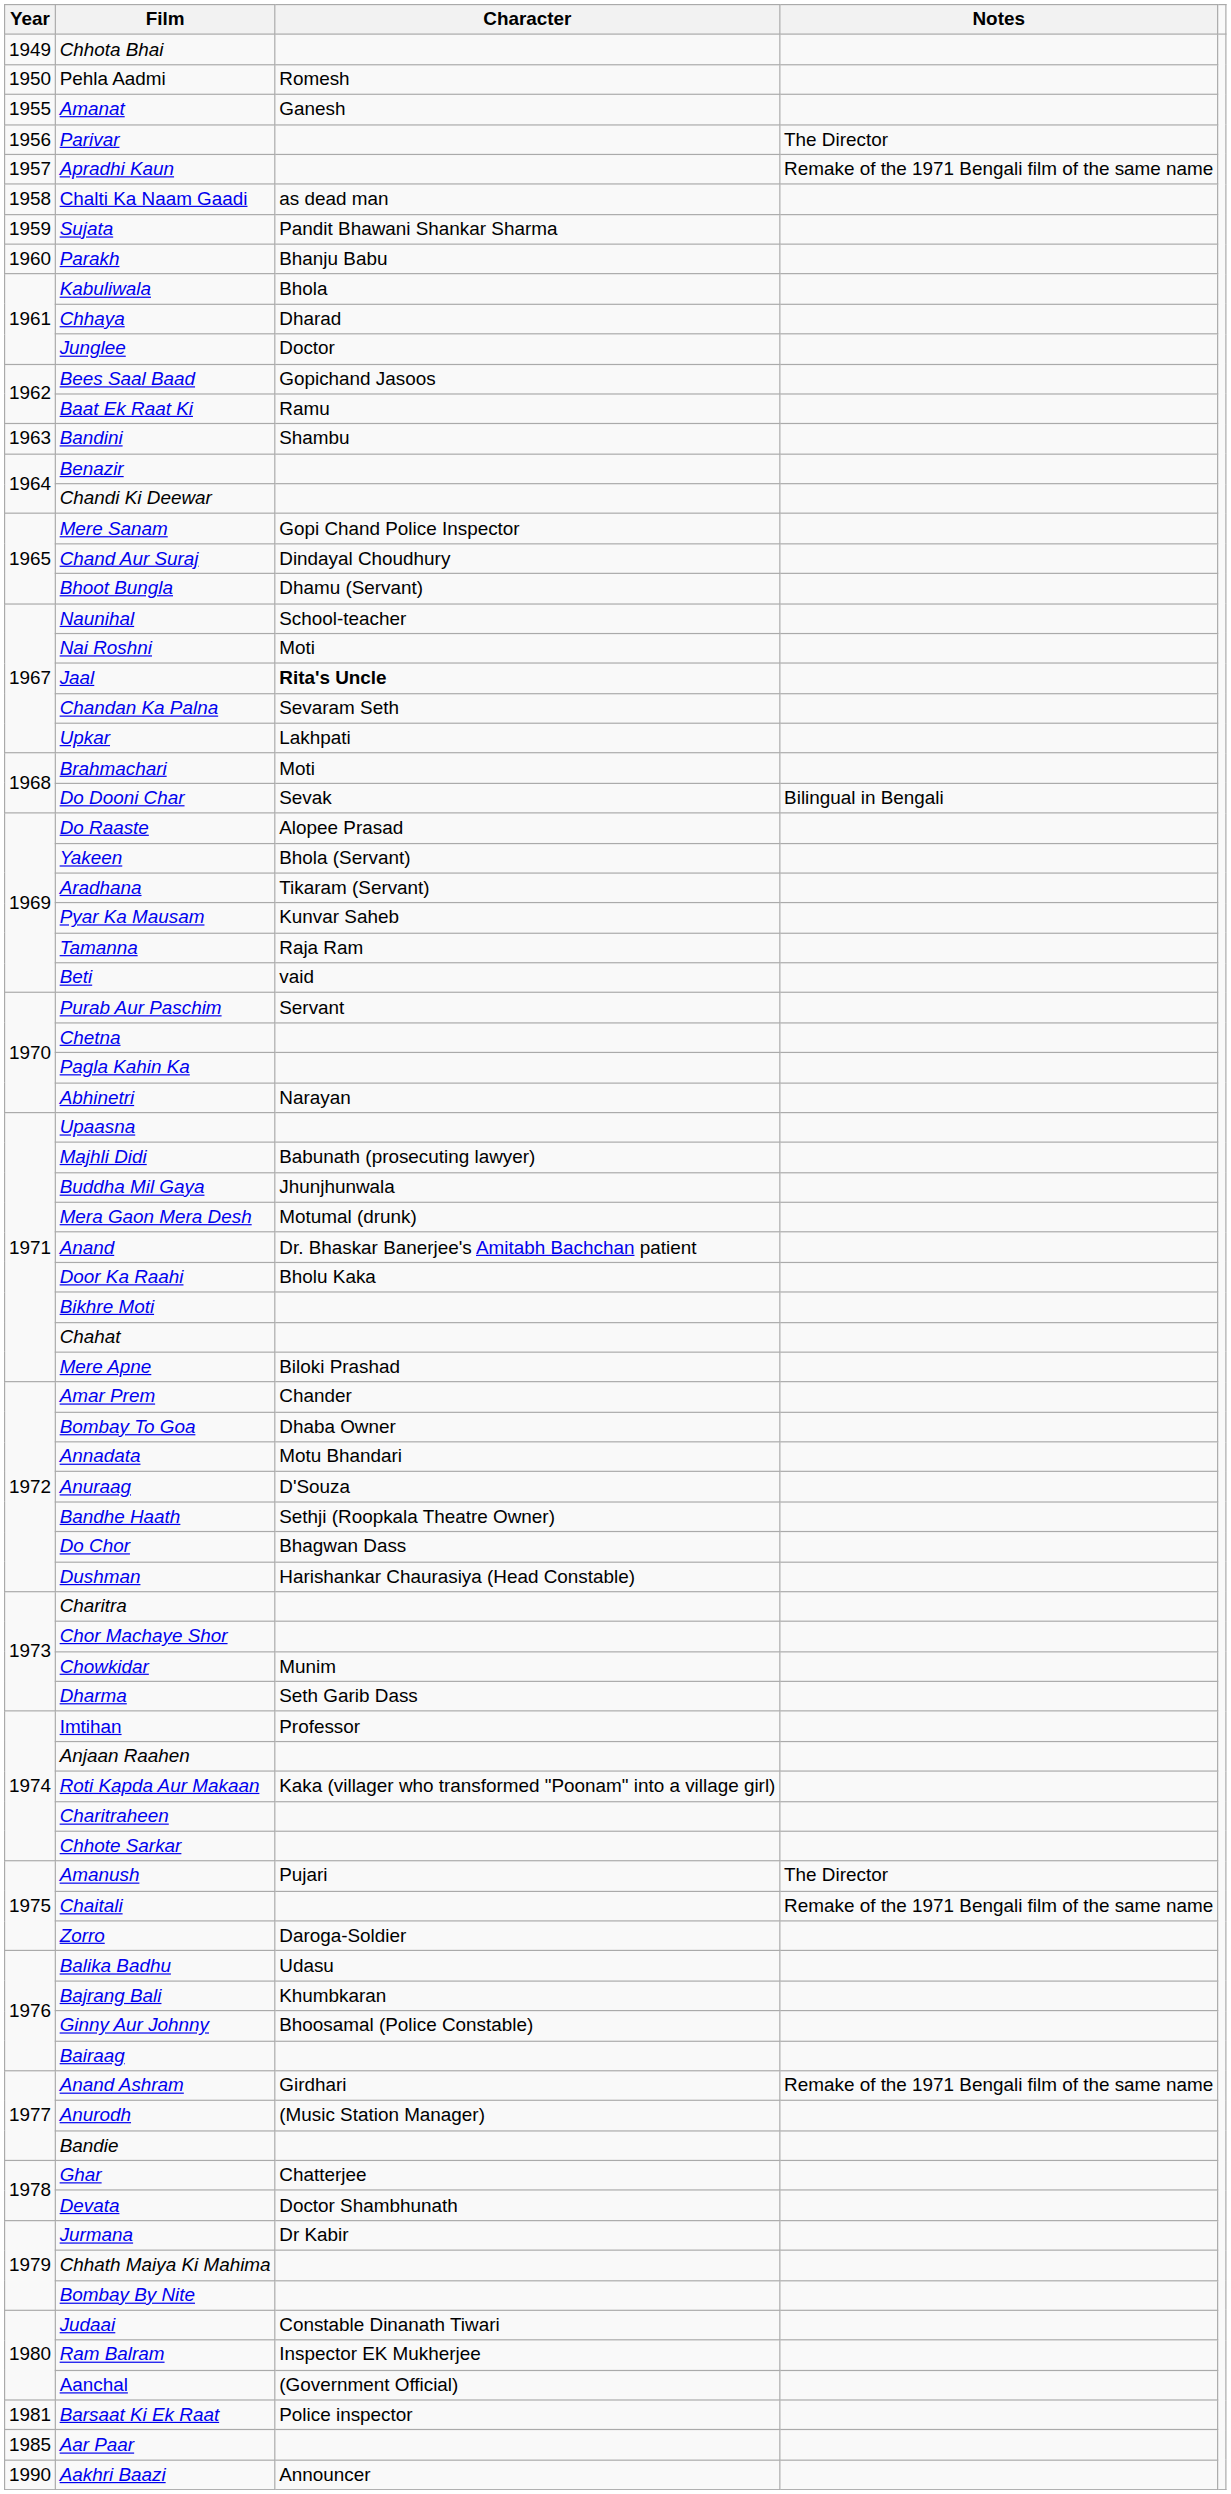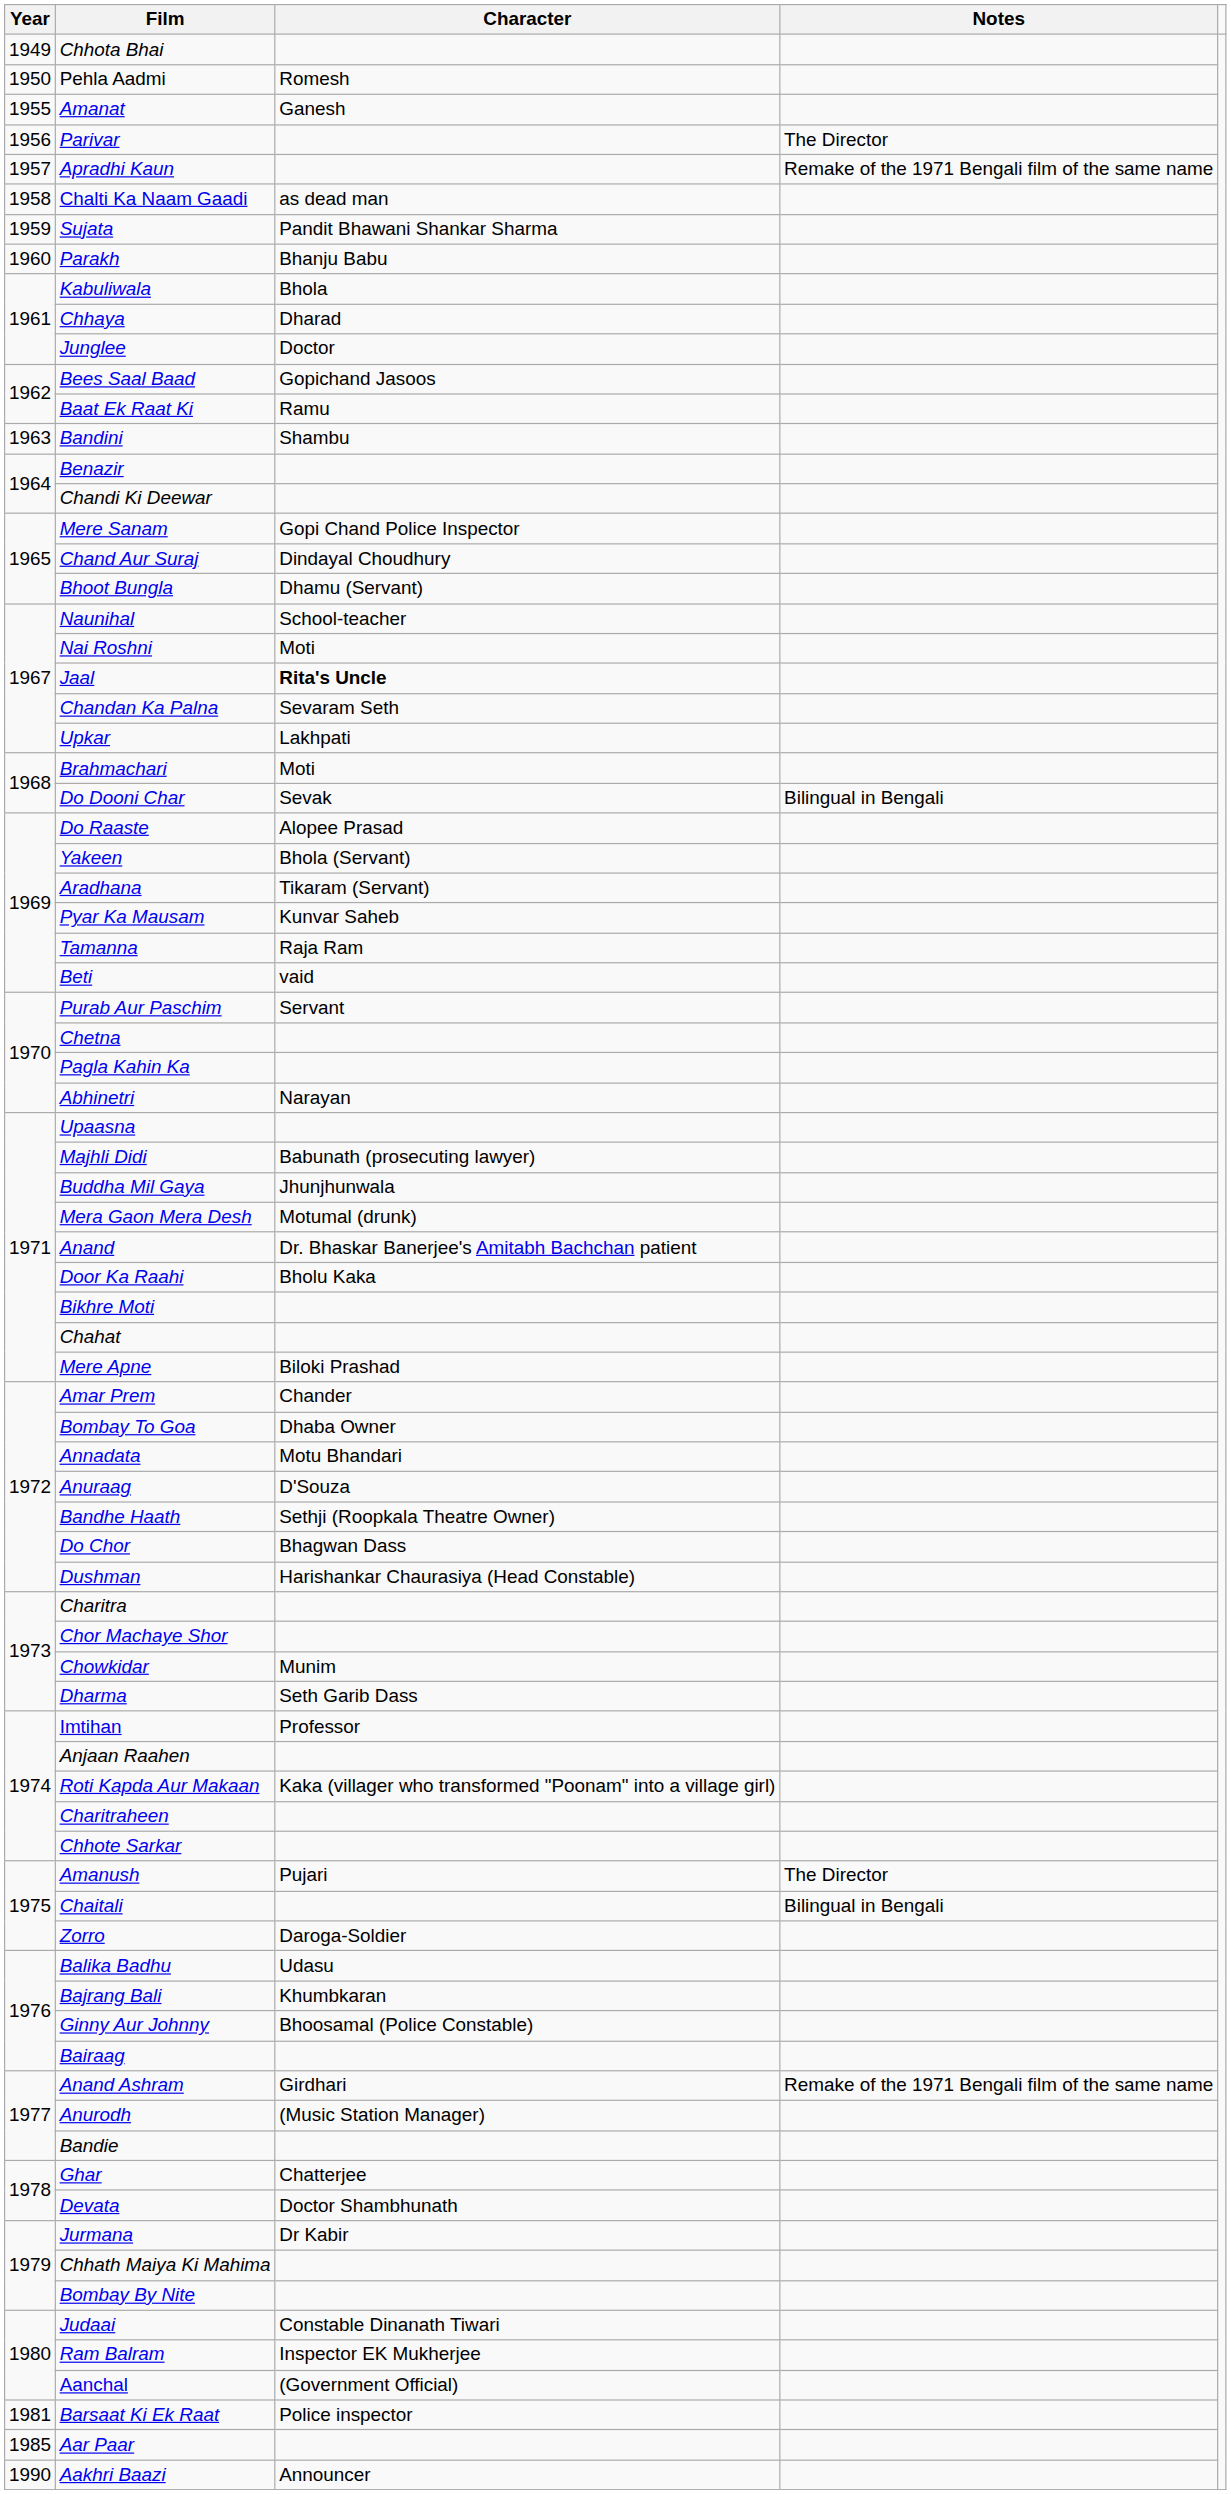 <table class="wikitable">
 <tr>
 <th>Year</th>
 <th>Film</th>
 <th>Character</th>
 <th>Notes</th>
 <td></td>
 </tr>
 <tr>
 <td>1949</td>
 <td><em>Chhota Bhai</em></td>
 <td></td>
 <td></td>
 </tr>
 <tr>
 <td>1950</td>
 <td>Pehla Aadmi</td>
 <td>Romesh</td>
 <td></td>
 </tr>
 <tr>
 <td>1955</td>
 <td><em><a href='#'>Amanat</a></em></td>
 <td>Ganesh</td>
 <td></td>
 </tr>
 <tr>
 <td>1956</td>
 <td><em><a href='#'>Parivar</a></em></td>
 <td></td>
 <td>The Director</td>
 </tr>
 <tr>
 <td>1957</td>
 <td><em><a href='#'>Apradhi Kaun</a></em></td>
 <td></td>
 <td>Remake of the 1971 Bengali film of the same name</td>
 </tr>
 <tr>
 <td>1958</td>
 <td><a href='#'>Chalti Ka Naam Gaadi</a></td>
 <td>as dead man</td>
 <td></td>
 </tr>
 <tr>
 <td>1959</td>
 <td><em><a href='#'>Sujata</a></em></td>
 <td>Pandit Bhawani Shankar Sharma</td>
 <td></td>
 </tr>
 <tr>
 <td>1960</td>
 <td><em><a href='#'>Parakh</a></em></td>
 <td>Bhanju Babu</td>
 <td></td>
 </tr>
 <tr>
 <td rowspan="3">1961</td>
 <td><em><a href='#'>Kabuliwala</a></em></td>
 <td>Bhola</td>
 <td></td>
 </tr>
 <tr>
 <td><em><a href='#'>Chhaya</a></em></td>
 <td>Dharad</td>
 <td></td>
 </tr>
 <tr>
 <td><em><a href='#'>Junglee</a></em></td>
 <td>Doctor</td>
 <td></td>
 </tr>
 <tr>
 <td rowspan="2">1962</td>
 <td><em><a href='#'>Bees Saal Baad</a></em></td>
 <td>Gopichand Jasoos</td>
 <td></td>
 </tr>
 <tr>
 <td><em><a href='#'>Baat Ek Raat Ki</a></em></td>
 <td>Ramu</td>
 <td></td>
 </tr>
 <tr>
 <td>1963</td>
 <td><em><a href='#'>Bandini</a></em></td>
 <td>Shambu</td>
 <td></td>
 </tr>
 <tr>
 <td rowspan="2">1964</td>
 <td><em><a href='#'>Benazir</a></em></td>
 <td></td>
 <td></td>
 </tr>
 <tr>
 <td><em>Chandi Ki Deewar</em></td>
 <td></td>
 <td></td>
 </tr>
 <tr>
 <td rowspan="3">1965</td>
 <td><em><a href='#'>Mere Sanam</a></em></td>
 <td>Gopi Chand Police Inspector</td>
 <td></td>
 </tr>
 <tr>
 <td><em><a href='#'>Chand Aur Suraj</a></em></td>
 <td>Dindayal Choudhury</td>
 <td></td>
 </tr>
 <tr>
 <td><em><a href='#'>Bhoot Bungla</a></em></td>
 <td>Dhamu (Servant)</td>
 <td></td>
 </tr>
 <tr>
 <td rowspan="5">1967</td>
 <td><em><a href='#'>Naunihal</a></em></td>
 <td>School-teacher</td>
 <td></td>
 </tr>
 <tr>
 <td><em><a href='#'>Nai Roshni</a></em></td>
 <td>Moti</td>
 <td></td>
 </tr>
 <tr>
 <td><em><a href='#'>Jaal</a></em></td>
 <td><strong>Rita's Uncle</strong></td>
 <td></td>
 </tr>
 <tr>
 <td><em><a href='#'>Chandan Ka Palna</a></em></td>
 <td>Sevaram Seth</td>
 <td></td>
 </tr>
 <tr>
 <td><em><a href='#'>Upkar</a></em></td>
 <td>Lakhpati</td>
 <td></td>
 </tr>
 <tr>
 <td rowspan="2">1968</td>
 <td><em><a href='#'>Brahmachari</a></em></td>
 <td>Moti</td>
 <td></td>
 </tr>
 <tr>
 <td><em><a href='#'>Do Dooni Char</a></em></td>
 <td>Sevak</td>
 <td>Bilingual in Bengali</td>
 </tr>
 <tr>
 <td rowspan="6">1969</td>
 <td><em><a href='#'>Do Raaste</a></em></td>
 <td>Alopee Prasad</td>
 <td></td>
 </tr>
 <tr>
 <td><em><a href='#'>Yakeen</a></em></td>
 <td>Bhola (Servant)</td>
 <td></td>
 </tr>
 <tr>
 <td><em><a href='#'>Aradhana</a></em></td>
 <td>Tikaram (Servant)</td>
 <td></td>
 </tr>
 <tr>
 <td><em><a href='#'>Pyar Ka Mausam</a></em></td>
 <td>Kunvar Saheb</td>
 <td></td>
 </tr>
 <tr>
 <td><em><a href='#'>Tamanna</a></em></td>
 <td>Raja Ram</td>
 <td></td>
 </tr>
 <tr>
 <td><em><a href='#'>Beti</a></em></td>
 <td>vaid</td>
 <td></td>
 </tr>
 <tr>
 <td rowspan="4">1970</td>
 <td><em><a href='#'>Purab Aur Paschim</a></em></td>
 <td>Servant</td>
 <td></td>
 </tr>
 <tr>
 <td><em><a href='#'>Chetna</a></em></td>
 <td></td>
 <td></td>
 </tr>
 <tr>
 <td><em><a href='#'>Pagla Kahin Ka</a></em></td>
 <td></td>
 <td></td>
 </tr>
 <tr>
 <td><em><a href='#'>Abhinetri</a></em></td>
 <td>Narayan</td>
 <td></td>
 </tr>
 <tr>
 <td rowspan="9">1971</td>
 <td><em><a href='#'>Upaasna</a></em></td>
 <td></td>
 <td></td>
 </tr>
 <tr>
 <td><em><a href='#'>Majhli Didi</a></em></td>
 <td>Babunath (prosecuting lawyer)</td>
 <td></td>
 </tr>
 <tr>
 <td><em><a href='#'>Buddha Mil Gaya</a></em></td>
 <td>Jhunjhunwala</td>
 <td></td>
 </tr>
 <tr>
 <td><em><a href='#'>Mera Gaon Mera Desh</a></em></td>
 <td>Motumal (drunk)</td>
 <td></td>
 </tr>
 <tr>
 <td><em><a href='#'>Anand</a></em></td>
 <td>Dr. Bhaskar Banerjee's <a href='#'>Amitabh Bachchan</a> patient</td>
 <td></td>
 </tr>
 <tr>
 <td><em><a href='#'>Door Ka Raahi</a></em></td>
 <td>Bholu Kaka</td>
 <td></td>
 </tr>
 <tr>
 <td><em><a href='#'>Bikhre Moti</a></em></td>
 <td></td>
 <td></td>
 </tr>
 <tr>
 <td><em>Chahat</em></td>
 <td></td>
 <td></td>
 </tr>
 <tr>
 <td><em><a href='#'>Mere Apne</a></em></td>
 <td>Biloki Prashad</td>
 <td></td>
 </tr>
 <tr>
 <td rowspan="7">1972</td>
 <td><em><a href='#'>Amar Prem</a></em></td>
 <td>Chander</td>
 <td></td>
 </tr>
 <tr>
 <td><em><a href='#'>Bombay To Goa</a></em></td>
 <td>Dhaba Owner</td>
 <td></td>
 </tr>
 <tr>
 <td><em><a href='#'>Annadata</a></em></td>
 <td>Motu Bhandari</td>
 <td></td>
 </tr>
 <tr>
 <td><em><a href='#'>Anuraag</a></em></td>
 <td>D'Souza</td>
 <td></td>
 </tr>
 <tr>
 <td><em><a href='#'>Bandhe Haath</a></em></td>
 <td>Sethji (Roopkala Theatre Owner)</td>
 <td></td>
 </tr>
 <tr>
 <td><em><a href='#'>Do Chor</a></em></td>
 <td>Bhagwan Dass</td>
 <td></td>
 </tr>
 <tr>
 <td><em><a href='#'>Dushman</a></em></td>
 <td>Harishankar Chaurasiya (Head Constable)</td>
 <td></td>
 </tr>
 <tr>
 <td rowspan="4">1973</td>
 <td><em>Charitra</em></td>
 <td></td>
 <td></td>
 </tr>
 <tr>
 <td><em><a href='#'>Chor Machaye Shor</a></em></td>
 <td></td>
 <td></td>
 </tr>
 <tr>
 <td><em><a href='#'>Chowkidar</a></em></td>
 <td>Munim</td>
 <td></td>
 </tr>
 <tr>
 <td><em><a href='#'>Dharma</a></em></td>
 <td>Seth Garib Dass</td>
 <td></td>
 </tr>
 <tr>
 <td rowspan="5">1974</td>
 <td><a href='#'>Imtihan</a></td>
 <td>Professor</td>
 <td></td>
 </tr>
 <tr>
 <td><em>Anjaan Raahen</em></td>
 <td></td>
 <td></td>
 </tr>
 <tr>
 <td><em><a href='#'>Roti Kapda Aur Makaan</a></em></td>
 <td>Kaka (villager who transformed "Poonam" into a village girl)</td>
 <td></td>
 </tr>
 <tr>
 <td><em><a href='#'>Charitraheen</a></em></td>
 <td></td>
 <td></td>
 </tr>
 <tr>
 <td><em><a href='#'>Chhote Sarkar</a></em></td>
 <td></td>
 <td></td>
 </tr>
 <tr>
 <td rowspan="3">1975</td>
 <td><em><a href='#'>Amanush</a></em></td>
 <td>Pujari</td>
 <td>The Director</td>
 </tr>
 <tr>
 <td><em><a href='#'>Chaitali</a></em></td>
 <td></td>
-<td>Remake of the 1971 Bengali film of the same name</td>
+<td>Bilingual in Bengali</td>
 </tr>
 <tr>
 <td><em><a href='#'>Zorro</a></em></td>
 <td>Daroga-Soldier</td>
 <td></td>
 </tr>
 <tr>
 <td rowspan="4">1976</td>
 <td><em><a href='#'>Balika Badhu</a></em></td>
 <td>Udasu</td>
 <td></td>
 </tr>
 <tr>
 <td><em><a href='#'>Bajrang Bali</a></em></td>
 <td>Khumbkaran</td>
 <td></td>
 </tr>
 <tr>
 <td><em><a href='#'>Ginny Aur Johnny</a></em></td>
 <td>Bhoosamal (Police Constable)</td>
 <td></td>
 </tr>
 <tr>
 <td><em><a href='#'>Bairaag</a></em></td>
 <td></td>
 <td></td>
 </tr>
 <tr>
 <td rowspan="3">1977</td>
 <td><em><a href='#'>Anand Ashram</a></em></td>
 <td>Girdhari</td>
 <td>Remake of the 1971 Bengali film of the same name</td>
 </tr>
 <tr>
 <td><em><a href='#'>Anurodh</a></em></td>
 <td>(Music Station Manager)</td>
 <td></td>
 </tr>
 <tr>
 <td><em>Bandie</em></td>
 <td></td>
 <td></td>
 </tr>
 <tr>
 <td rowspan="2">1978</td>
 <td><em><a href='#'>Ghar</a></em></td>
 <td>Chatterjee</td>
 <td></td>
 </tr>
 <tr>
 <td><em><a href='#'>Devata</a></em></td>
 <td>Doctor Shambhunath</td>
 <td></td>
 </tr>
 <tr>
 <td rowspan="3">1979</td>
 <td><em><a href='#'>Jurmana</a></em></td>
 <td>Dr Kabir</td>
 <td></td>
 </tr>
 <tr>
 <td><em>Chhath Maiya Ki Mahima</em></td>
 <td></td>
 <td></td>
 </tr>
 <tr>
 <td><em><a href='#'>Bombay By Nite</a></em></td>
 <td></td>
 <td></td>
 </tr>
 <tr>
 <td rowspan="3">1980</td>
 <td><em><a href='#'>Judaai</a></em></td>
 <td>Constable Dinanath Tiwari</td>
 <td></td>
 </tr>
 <tr>
 <td><em><a href='#'>Ram Balram</a></em></td>
 <td>Inspector EK Mukherjee</td>
 <td></td>
 </tr>
 <tr>
 <td><a href='#'>Aanchal</a></td>
 <td>(Government Official)</td>
 <td></td>
 </tr>
 <tr>
 <td rowspan="1">1981</td>
 <td><em><a href='#'>Barsaat Ki Ek Raat</a></em></td>
 <td>Police inspector</td>
 <td></td>
 </tr>
 <tr>
 <td>1985</td>
 <td><em><a href='#'>Aar Paar</a></em></td>
 <td></td>
 <td></td>
 </tr>
 <tr>
 <td>1990</td>
 <td><em><a href='#'>Aakhri Baazi</a></em></td>
 <td>Announcer</td>
 <td></td>
 </tr>
 </table>
